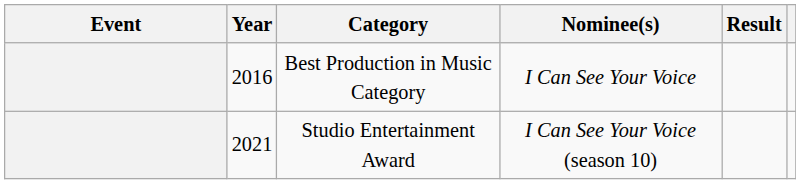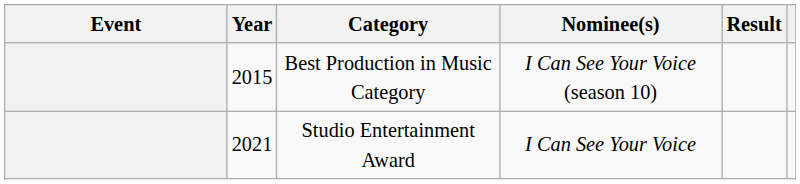 <table class="wikitable sortable plainrowheaders" style="text-align:center; line-height:23px; width:100%;">
 <tr>
 <th class="unsortable" width=28%>Event</th>
 <th width=01%>Year</th>
 <th class="unsortable" width=28%>Category</th>
 <th class="unsortable" width=28%>Nominee(s)</th>
 <th class="unsortable" width=01%>Result</th>
 <th class="unsortable" width=01%></th>
 </tr>
 <tr>
 <th></th>
-<td>2016</td>
+<td>2015</td>
 <td>Best Production in Music Category</td>
-<td><em>I Can See Your Voice</em></td>
+<td><em>I Can See Your Voice</em> (season 10)</td>
 <td></td>
 <td></td>
 </tr>
 <tr>
 <th></th>
 <td>2021</td>
 <td>Studio Entertainment Award</td>
-<td><em>I Can See Your Voice</em> (season 10)</td>
+<td><em>I Can See Your Voice</em></td>
 <td></td>
 <td></td>
 </tr>
 </table>
